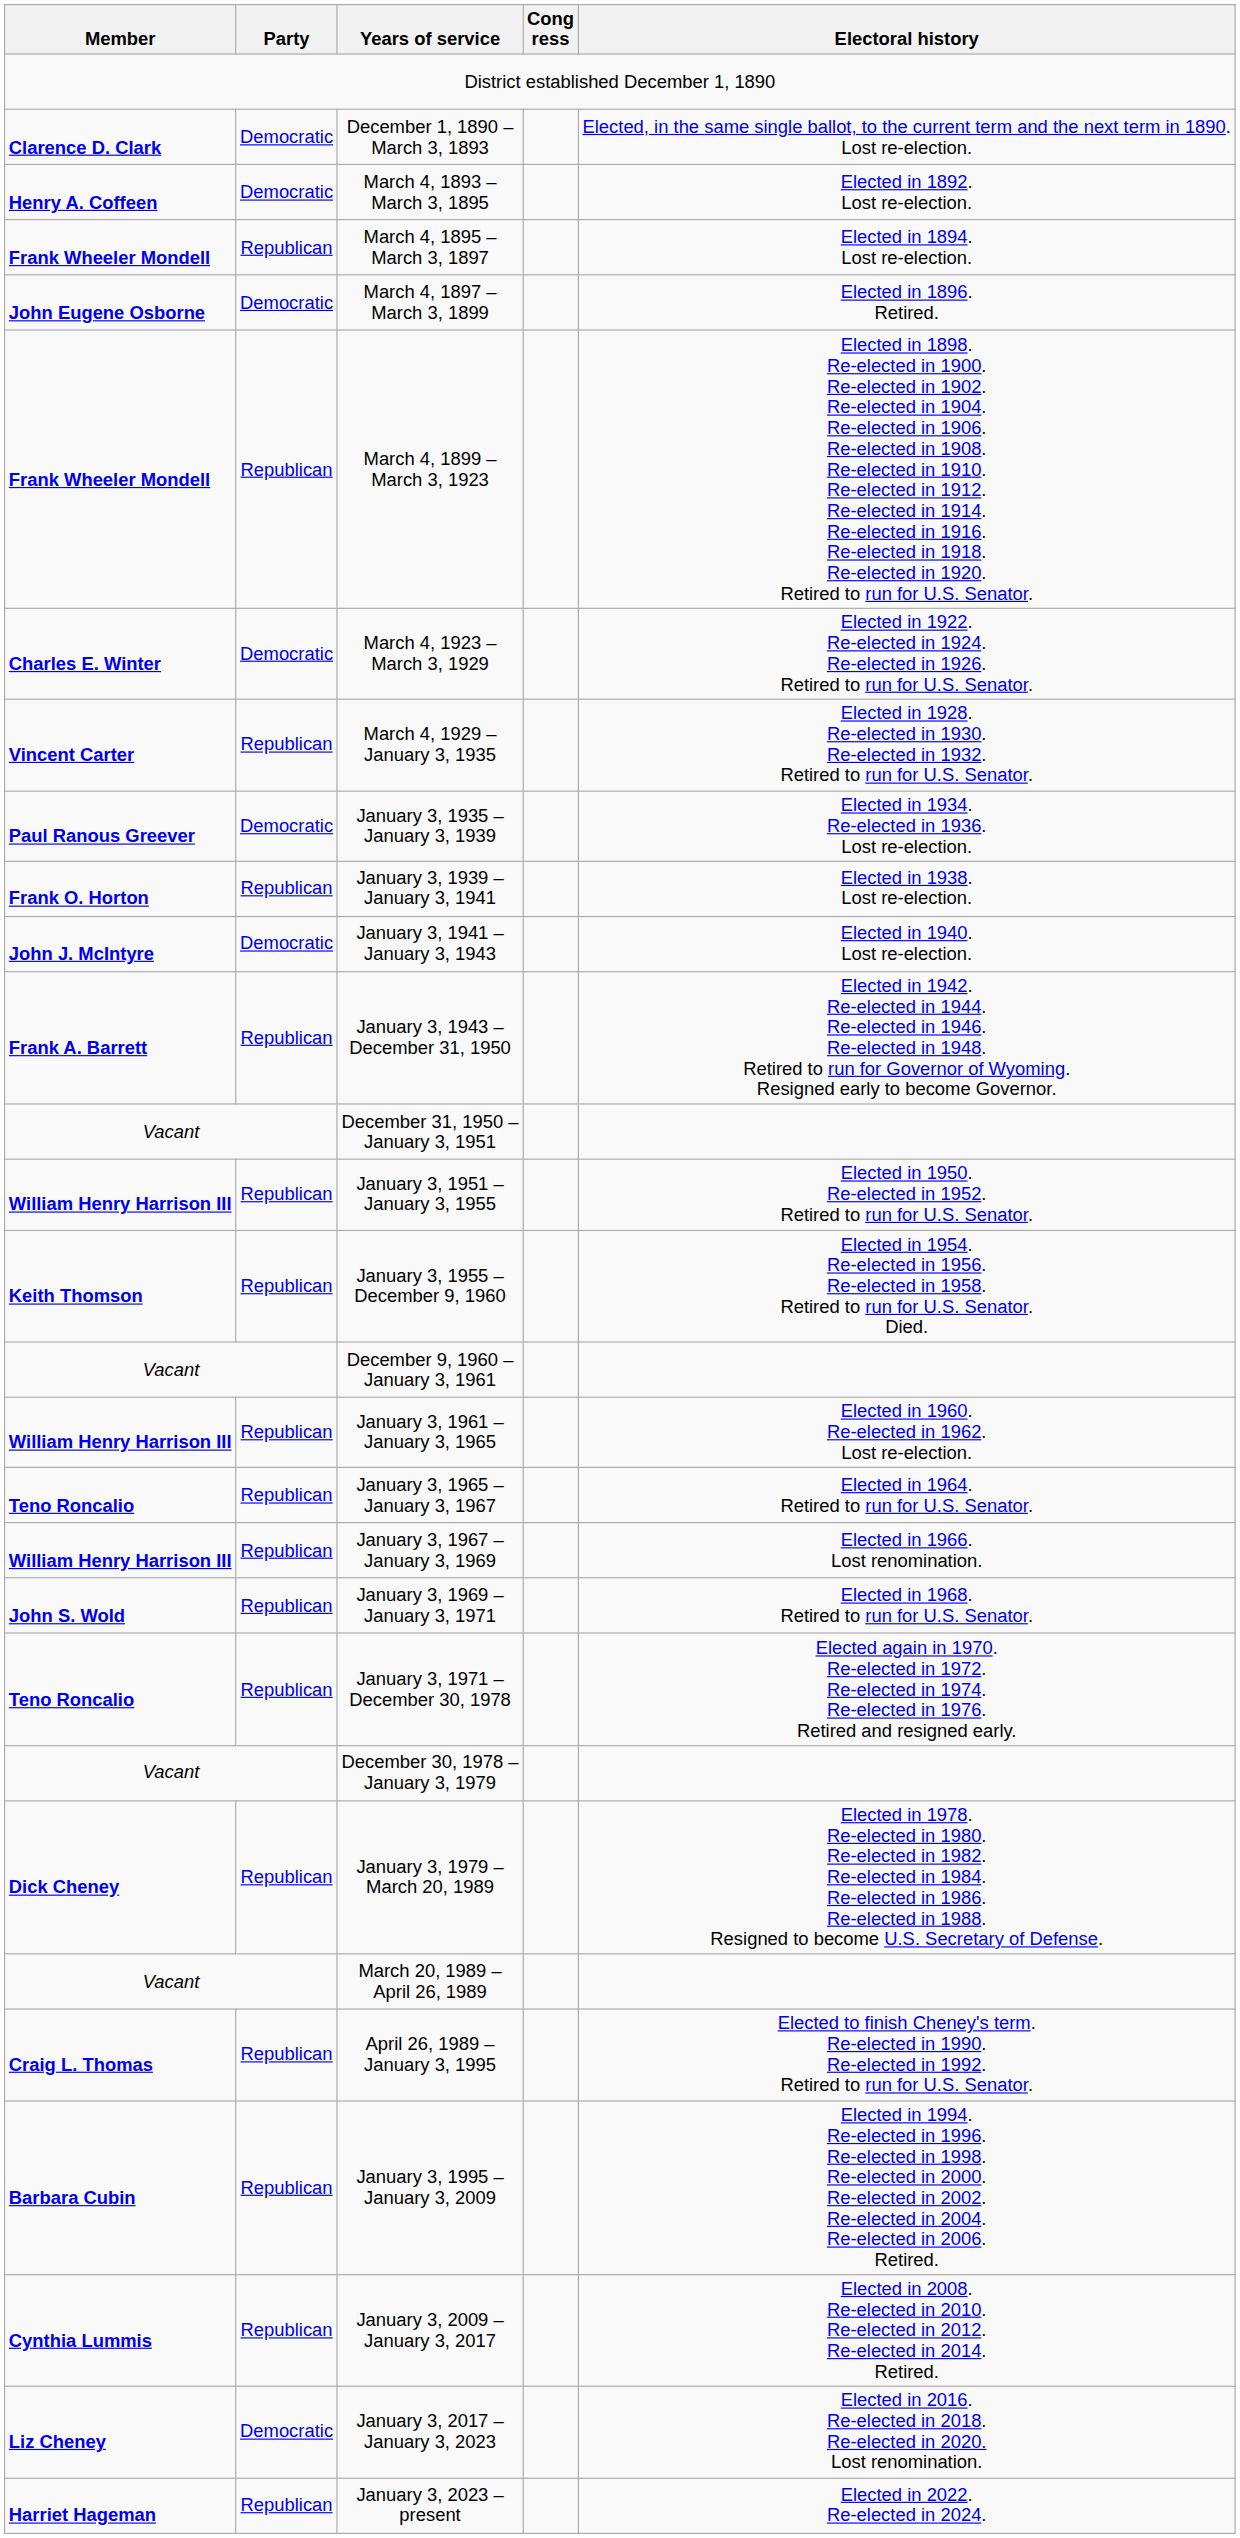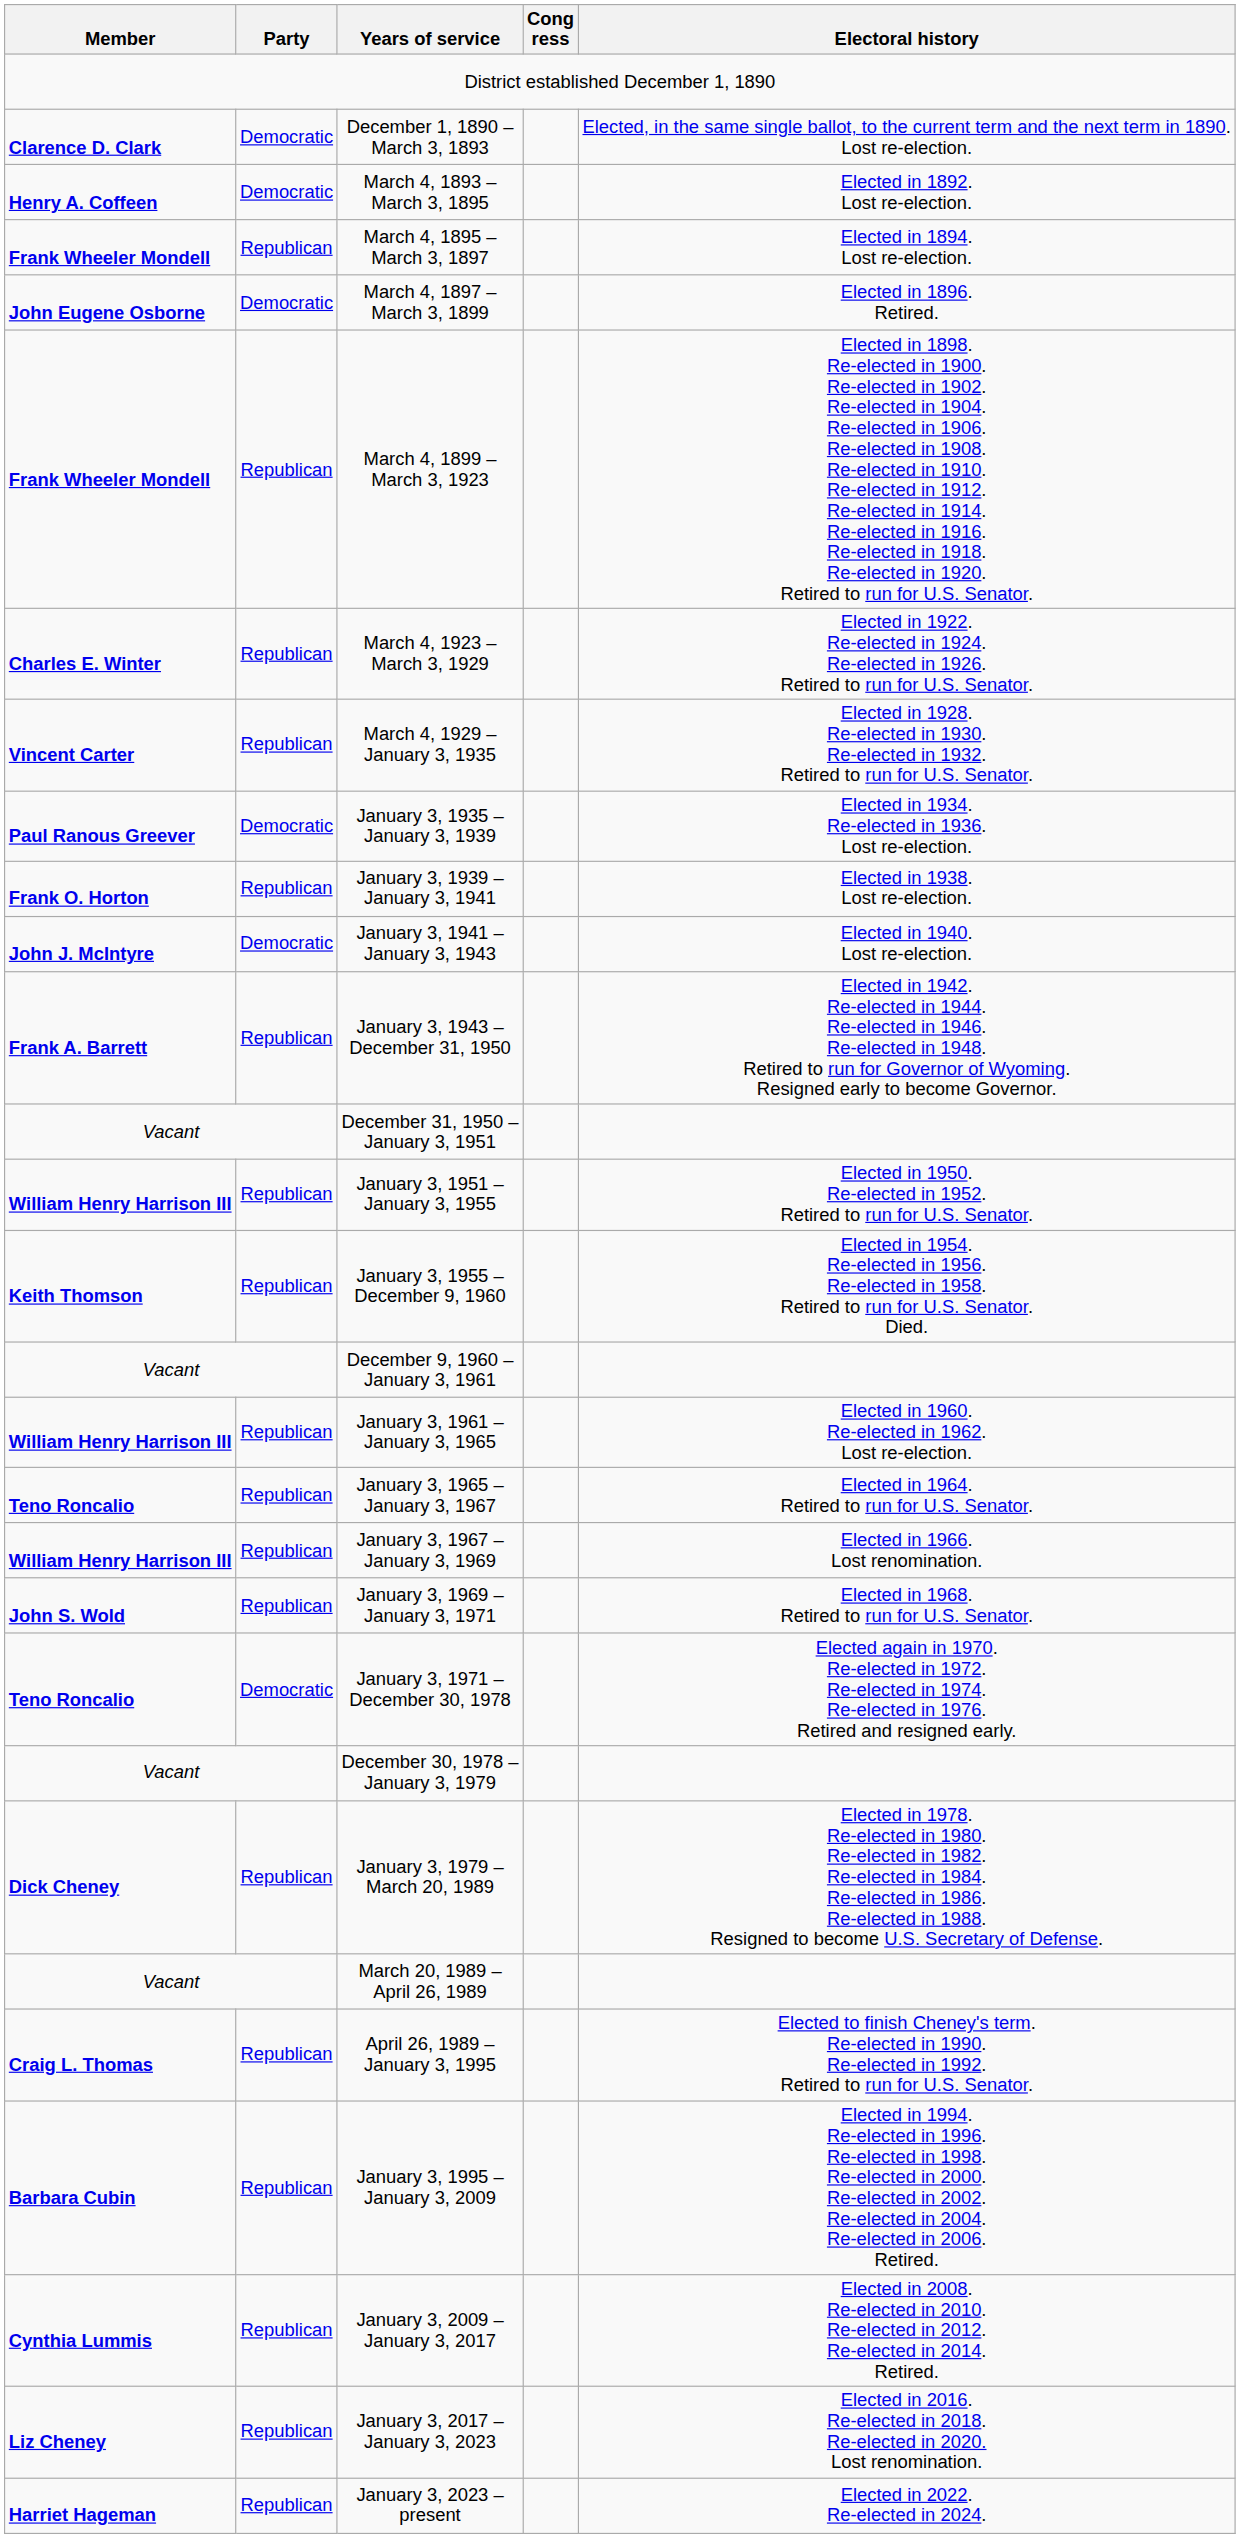 <table class=wikitable style="text-align:center">
 <tr valign=bottom>
 <th>Member</th>
 <th>Party</th>
 <th>Years of service</th>
 <th>Cong<br>ress</th>
 <th>Electoral history</th>
 </tr>
 <tr style="height:3em">
 <td colspan=6>District established December 1, 1890</td>
 </tr>
 <tr style="height:3em">
 <td align=left><br><strong><a href='#'>Clarence D. Clark</a></strong><br></td>
 <td><a href='#'>Democratic</a></td>
 <td nowrap>December 1, 1890 –<br>March 3, 1893</td>
 <td></td>
 <td><a href='#'>Elected, in the same single ballot, to the current term and the next term in 1890</a>.<br>Lost re-election.</td>
 </tr>
 <tr style="height:3em">
 <td align=left><br><strong><a href='#'>Henry A. Coffeen</a></strong><br></td>
 <td><a href='#'>Democratic</a></td>
 <td nowrap>March 4, 1893 –<br>March 3, 1895</td>
 <td></td>
 <td><a href='#'>Elected in 1892</a>.<br>Lost re-election.</td>
 </tr>
 <tr style="height:3em">
 <td align=left><br><strong><a href='#'>Frank Wheeler Mondell</a></strong><br></td>
 <td><a href='#'>Republican</a></td>
 <td nowrap>March 4, 1895 –<br>March 3, 1897</td>
 <td></td>
 <td><a href='#'>Elected in 1894</a>.<br>Lost re-election.</td>
 </tr>
 <tr style="height:3em">
 <td align=left><br><strong><a href='#'>John Eugene Osborne</a></strong><br></td>
 <td><a href='#'>Democratic</a></td>
 <td nowrap>March 4, 1897 –<br>March 3, 1899</td>
 <td></td>
 <td><a href='#'>Elected in 1896</a>.<br>Retired.</td>
 </tr>
 <tr style="height:3em">
 <td align=left><br><strong><a href='#'>Frank Wheeler Mondell</a></strong><br></td>
 <td><a href='#'>Republican</a></td>
 <td nowrap>March 4, 1899 –<br>March 3, 1923</td>
 <td></td>
 <td><a href='#'>Elected in 1898</a>.<br><a href='#'>Re-elected in 1900</a>.<br><a href='#'>Re-elected in 1902</a>.<br><a href='#'>Re-elected in 1904</a>.<br><a href='#'>Re-elected in 1906</a>.<br><a href='#'>Re-elected in 1908</a>.<br><a href='#'>Re-elected in 1910</a>.<br><a href='#'>Re-elected in 1912</a>.<br><a href='#'>Re-elected in 1914</a>.<br><a href='#'>Re-elected in 1916</a>.<br><a href='#'>Re-elected in 1918</a>.<br><a href='#'>Re-elected in 1920</a>.<br>Retired to <a href='#'>run for U.S. Senator</a>.</td>
 </tr>
 <tr style="height:3em">
 <td align=left><br><strong><a href='#'>Charles E. Winter</a></strong><br></td>
-<td><a href='#'>Democratic</a></td>
+<td><a href='#'>Republican</a></td>
 <td nowrap>March 4, 1923 –<br>March 3, 1929</td>
 <td></td>
 <td><a href='#'>Elected in 1922</a>.<br><a href='#'>Re-elected in 1924</a>.<br><a href='#'>Re-elected in 1926</a>.<br>Retired to <a href='#'>run for U.S. Senator</a>.</td>
 </tr>
 <tr style="height:3em">
 <td align=left><br><strong><a href='#'>Vincent Carter</a></strong><br></td>
 <td><a href='#'>Republican</a></td>
 <td nowrap>March 4, 1929 –<br>January 3, 1935</td>
 <td></td>
 <td><a href='#'>Elected in 1928</a>.<br><a href='#'>Re-elected in 1930</a>.<br><a href='#'>Re-elected in 1932</a>.<br>Retired to <a href='#'>run for U.S. Senator</a>.</td>
 </tr>
 <tr style="height:3em">
 <td align=left><br><strong><a href='#'>Paul Ranous Greever</a></strong><br></td>
 <td><a href='#'>Democratic</a></td>
 <td nowrap>January 3, 1935 –<br>January 3, 1939</td>
 <td></td>
 <td><a href='#'>Elected in 1934</a>.<br><a href='#'>Re-elected in 1936</a>.<br>Lost re-election.</td>
 </tr>
 <tr style="height:3em">
 <td align=left><br><strong><a href='#'>Frank O. Horton</a></strong><br></td>
 <td><a href='#'>Republican</a></td>
 <td nowrap>January 3, 1939 –<br>January 3, 1941</td>
 <td></td>
 <td><a href='#'>Elected in 1938</a>.<br>Lost re-election.</td>
 </tr>
 <tr style="height:3em">
 <td align=left><br><strong><a href='#'>John J. McIntyre</a></strong><br></td>
 <td><a href='#'>Democratic</a></td>
 <td nowrap>January 3, 1941 –<br>January 3, 1943</td>
 <td></td>
 <td><a href='#'>Elected in 1940</a>.<br>Lost re-election.</td>
 </tr>
 <tr style="height:3em">
 <td align=left><br><strong><a href='#'>Frank A. Barrett</a></strong><br></td>
 <td><a href='#'>Republican</a></td>
 <td nowrap>January 3, 1943 –<br>December 31, 1950</td>
 <td></td>
 <td><a href='#'>Elected in 1942</a>.<br><a href='#'>Re-elected in 1944</a>.<br><a href='#'>Re-elected in 1946</a>.<br><a href='#'>Re-elected in 1948</a>.<br>Retired to <a href='#'>run for Governor of Wyoming</a>.<br>Resigned early to become Governor.</td>
 </tr>
 <tr style="height:3em">
 <td colspan=2><em>Vacant</em></td>
 <td nowrap>December 31, 1950 –<br>January 3, 1951</td>
 <td></td>
 <td></td>
 </tr>
 <tr style="height:3em">
 <td align=left><br><strong><a href='#'>William Henry Harrison III</a></strong><br></td>
 <td><a href='#'>Republican</a></td>
 <td nowrap>January 3, 1951 –<br>January 3, 1955</td>
 <td></td>
 <td><a href='#'>Elected in 1950</a>.<br><a href='#'>Re-elected in 1952</a>.<br>Retired to <a href='#'>run for U.S. Senator</a>.</td>
 </tr>
 <tr style="height:3em">
 <td align=left><br><strong><a href='#'>Keith Thomson</a></strong><br></td>
 <td><a href='#'>Republican</a></td>
 <td nowrap>January 3, 1955 –<br>December 9, 1960</td>
 <td></td>
 <td><a href='#'>Elected in 1954</a>.<br><a href='#'>Re-elected in 1956</a>.<br><a href='#'>Re-elected in 1958</a>.<br>Retired to <a href='#'>run for U.S. Senator</a>.<br>Died.</td>
 </tr>
 <tr style="height:3em">
 <td colspan=2><em>Vacant</em></td>
 <td nowrap>December 9, 1960 –<br>January 3, 1961</td>
 <td></td>
 <td></td>
 </tr>
 <tr style="height:3em">
 <td align=left><br><strong><a href='#'>William Henry Harrison III</a></strong><br></td>
 <td><a href='#'>Republican</a></td>
 <td nowrap>January 3, 1961 –<br>January 3, 1965</td>
 <td></td>
 <td><a href='#'>Elected in 1960</a>.<br><a href='#'>Re-elected in 1962</a>.<br>Lost re-election.</td>
 </tr>
 <tr style="height:3em">
 <td align=left><br><strong><a href='#'>Teno Roncalio</a></strong> <br></td>
 <td><a href='#'>Republican</a></td>
 <td nowrap>January 3, 1965 –<br>January 3, 1967</td>
 <td></td>
 <td><a href='#'>Elected in 1964</a>.<br>Retired to <a href='#'>run for U.S. Senator</a>.</td>
 </tr>
 <tr style="height:3em">
 <td align=left><br><strong><a href='#'>William Henry Harrison III</a></strong><br></td>
 <td><a href='#'>Republican</a></td>
 <td nowrap>January 3, 1967 –<br>January 3, 1969</td>
 <td></td>
 <td><a href='#'>Elected in 1966</a>.<br>Lost renomination.</td>
 </tr>
 <tr style="height:3em">
 <td align=left><br><strong><a href='#'>John S. Wold</a></strong><br></td>
 <td><a href='#'>Republican</a></td>
 <td nowrap>January 3, 1969 –<br>January 3, 1971</td>
 <td></td>
 <td><a href='#'>Elected in 1968</a>.<br>Retired to <a href='#'>run for U.S. Senator</a>.</td>
 </tr>
 <tr style="height:3em">
 <td align=left><br><strong><a href='#'>Teno Roncalio</a></strong><br></td>
-<td><a href='#'>Republican</a></td>
+<td><a href='#'>Democratic</a></td>
 <td nowrap>January 3, 1971 –<br>December 30, 1978</td>
 <td></td>
 <td><a href='#'>Elected again in 1970</a>.<br><a href='#'>Re-elected in 1972</a>.<br><a href='#'>Re-elected in 1974</a>.<br><a href='#'>Re-elected in 1976</a>.<br>Retired and resigned early.</td>
 </tr>
 <tr style="height:3em">
 <td colspan=2><em>Vacant</em></td>
 <td nowrap>December 30, 1978 –<br>January 3, 1979</td>
 <td></td>
 <td></td>
 </tr>
 <tr style="height:3em">
 <td align=left><br><strong><a href='#'>Dick Cheney</a></strong><br></td>
 <td><a href='#'>Republican</a></td>
 <td nowrap>January 3, 1979 –<br>March 20, 1989</td>
 <td></td>
 <td><a href='#'>Elected in 1978</a>.<br><a href='#'>Re-elected in 1980</a>.<br><a href='#'>Re-elected in 1982</a>.<br><a href='#'>Re-elected in 1984</a>.<br><a href='#'>Re-elected in 1986</a>.<br><a href='#'>Re-elected in 1988</a>.<br>Resigned to become <a href='#'>U.S. Secretary of Defense</a>.</td>
 </tr>
 <tr style="height:3em">
 <td colspan=2><em>Vacant</em></td>
 <td nowrap>March 20, 1989 –<br>April 26, 1989</td>
 <td></td>
 <td></td>
 </tr>
 <tr style="height:3em">
 <td align=left><br><strong><a href='#'>Craig L. Thomas</a></strong><br></td>
 <td><a href='#'>Republican</a></td>
 <td nowrap>April 26, 1989 –<br>January 3, 1995</td>
 <td></td>
 <td><a href='#'>Elected to finish Cheney's term</a>.<br><a href='#'>Re-elected in 1990</a>.<br><a href='#'>Re-elected in 1992</a>.<br>Retired to <a href='#'>run for U.S. Senator</a>.</td>
 </tr>
 <tr style="height:3em">
 <td align=left><br><strong><a href='#'>Barbara Cubin</a></strong><br></td>
 <td><a href='#'>Republican</a></td>
 <td nowrap>January 3, 1995 –<br>January 3, 2009</td>
 <td></td>
 <td><a href='#'>Elected in 1994</a>.<br><a href='#'>Re-elected in 1996</a>.<br><a href='#'>Re-elected in 1998</a>.<br><a href='#'>Re-elected in 2000</a>.<br><a href='#'>Re-elected in 2002</a>.<br><a href='#'>Re-elected in 2004</a>.<br><a href='#'>Re-elected in 2006</a>.<br>Retired.</td>
 </tr>
 <tr style="height:3em">
 <td align=left><br><strong><a href='#'>Cynthia Lummis</a></strong><br></td>
 <td><a href='#'>Republican</a></td>
 <td nowrap>January 3, 2009 –<br>January 3, 2017</td>
 <td></td>
 <td><a href='#'>Elected in 2008</a>.<br><a href='#'>Re-elected in 2010</a>.<br><a href='#'>Re-elected in 2012</a>.<br><a href='#'>Re-elected in 2014</a>.<br>Retired.</td>
 </tr>
 <tr style="height:3em">
 <td align=left><br><strong><a href='#'>Liz Cheney</a></strong><br></td>
-<td><a href='#'>Democratic</a></td>
+<td><a href='#'>Republican</a></td>
 <td nowrap>January 3, 2017 –<br>January 3, 2023</td>
 <td></td>
 <td><a href='#'>Elected in 2016</a>.<br><a href='#'>Re-elected in 2018</a>.<br><a href='#'>Re-elected in 2020.</a><br>Lost renomination.</td>
 </tr>
 <tr style="height:3em">
 <td align=left><br><strong><a href='#'>Harriet Hageman</a></strong><br></td>
 <td><a href='#'>Republican</a></td>
 <td nowrap>January 3, 2023 –<br>present</td>
 <td></td>
 <td><a href='#'>Elected in 2022</a>.<br><a href='#'>Re-elected in 2024</a>.</td>
 </tr>
 </table>
